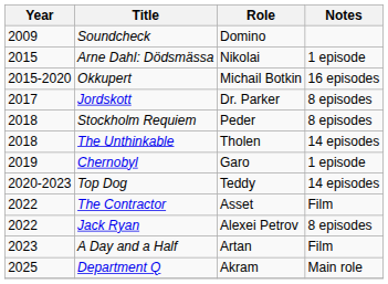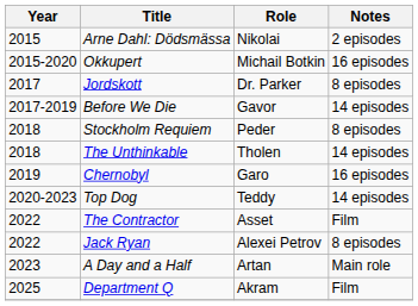 <table class="wikitable sortable">
 <tr>
 <th>Year</th>
 <th>Title</th>
 <th>Role</th>
 <th class="unsortable">Notes</th>
 </tr>
 <tr>
-<td>2009</td>
-<td><em>Soundcheck</em></td>
-<td>Domino</td>
-<td></td>
-</tr>
-<tr>
 <td>2015</td>
 <td><em>Arne Dahl: Dödsmässa</em></td>
 <td>Nikolai</td>
-<td>1 episode</td>
+<td>2 episodes</td>
 </tr>
 <tr>
 <td>2015-2020</td>
 <td><em>Okkupert</em></td>
 <td>Michail Botkin</td>
 <td>16 episodes</td>
 </tr>
 <tr>
 <td>2017</td>
 <td><em><a href='#'>Jordskott</a></em></td>
 <td>Dr. Parker</td>
 <td>8 episodes</td>
+</tr>
+<tr>
+<td>2017-2019</td>
+<td><em>Before We Die</em></td>
+<td>Gavor</td>
+<td>14 episodes</td>
 </tr>
 <tr>
 <td>2018</td>
 <td><em>Stockholm Requiem</em></td>
 <td>Peder</td>
 <td>8 episodes</td>
 </tr>
 <tr>
 <td>2018</td>
 <td><em><a href='#'>The Unthinkable</a></em></td>
 <td>Tholen</td>
 <td>14 episodes</td>
 </tr>
 <tr>
 <td>2019</td>
 <td><em><a href='#'>Chernobyl</a></em></td>
 <td>Garo</td>
-<td>1 episode</td>
+<td>16 episodes</td>
 </tr>
 <tr>
 <td>2020-2023</td>
 <td><em>Top Dog</em></td>
 <td>Teddy</td>
 <td>14 episodes</td>
 </tr>
 <tr>
 <td>2022</td>
 <td><em><a href='#'>The Contractor</a></em></td>
 <td>Asset</td>
 <td>Film</td>
 </tr>
 <tr>
 <td>2022</td>
 <td><em><a href='#'>Jack Ryan</a></em></td>
 <td>Alexei Petrov</td>
 <td>8 episodes</td>
 </tr>
 <tr>
 <td>2023</td>
 <td><em>A Day and a Half</em></td>
 <td>Artan</td>
-<td>Film</td>
+<td>Main role</td>
 </tr>
 <tr>
 <td>2025</td>
 <td><em><a href='#'>Department Q</a></em></td>
 <td>Akram</td>
-<td>Main role</td>
+<td>Film</td>
 </tr>
 <tr>
 </tr>
 </table>
